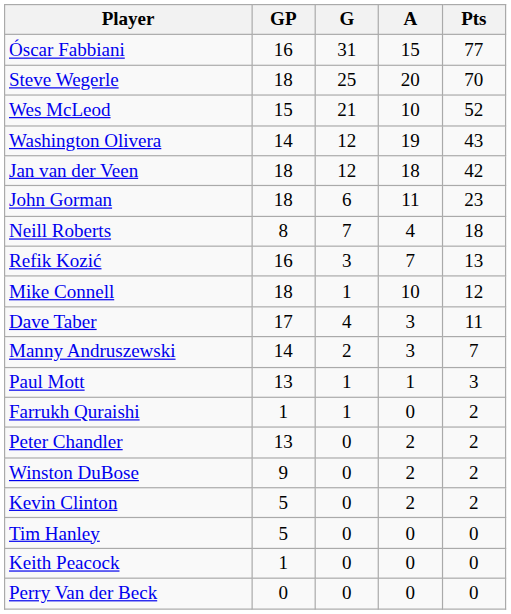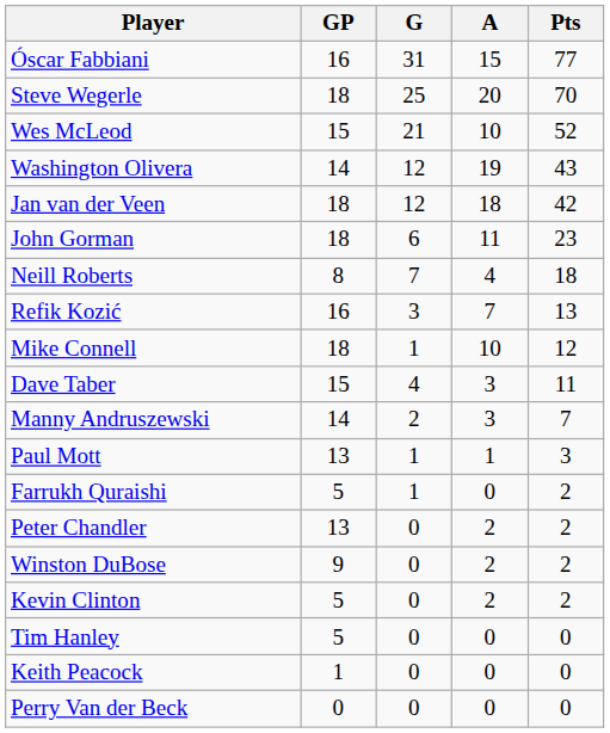 <table class="wikitable">
 <tr>
 <th style="width:35%;">Player</th>
 <th style="width:9%;">GP</th>
 <th style="width:9%;">G</th>
 <th style="width:9%;">A</th>
 <th style="width:9%;">Pts</th>
 </tr>
 <tr align=center>
 <td align=left><a href='#'>Óscar Fabbiani</a></td>
 <td>16</td>
 <td>31</td>
 <td>15</td>
 <td>77</td>
 </tr>
 <tr align=center>
 <td align=left><a href='#'>Steve Wegerle</a></td>
 <td>18</td>
 <td>25</td>
 <td>20</td>
 <td>70</td>
 </tr>
 <tr align=center>
 <td align=left><a href='#'>Wes McLeod</a></td>
 <td>15</td>
 <td>21</td>
 <td>10</td>
 <td>52</td>
 </tr>
 <tr align=center>
 <td align=left><a href='#'>Washington Olivera</a></td>
 <td>14</td>
 <td>12</td>
 <td>19</td>
 <td>43</td>
 </tr>
 <tr align=center>
 <td align=left><a href='#'>Jan van der Veen</a></td>
 <td>18</td>
 <td>12</td>
 <td>18</td>
 <td>42</td>
 </tr>
 <tr align=center>
 <td align=left><a href='#'>John Gorman</a></td>
 <td>18</td>
 <td>6</td>
 <td>11</td>
 <td>23</td>
 </tr>
 <tr align=center>
 <td align=left><a href='#'>Neill Roberts</a></td>
 <td>8</td>
 <td>7</td>
 <td>4</td>
 <td>18</td>
 </tr>
 <tr align=center>
 <td align=left><a href='#'>Refik Kozić</a></td>
 <td>16</td>
 <td>3</td>
 <td>7</td>
 <td>13</td>
 </tr>
 <tr align=center>
 <td align=left><a href='#'>Mike Connell</a></td>
 <td>18</td>
 <td>1</td>
 <td>10</td>
 <td>12</td>
 </tr>
 <tr align=center>
 <td align=left><a href='#'>Dave Taber</a></td>
-<td>17</td>
+<td>15</td>
 <td>4</td>
 <td>3</td>
 <td>11</td>
 </tr>
 <tr align=center>
 <td align=left><a href='#'>Manny Andruszewski</a></td>
 <td>14</td>
 <td>2</td>
 <td>3</td>
 <td>7</td>
 </tr>
 <tr align=center>
 <td align=left><a href='#'>Paul Mott</a></td>
 <td>13</td>
 <td>1</td>
 <td>1</td>
 <td>3</td>
 </tr>
 <tr align=center>
 <td align=left><a href='#'>Farrukh Quraishi</a></td>
-<td>1</td>
+<td>5</td>
 <td>1</td>
 <td>0</td>
 <td>2</td>
 </tr>
 <tr align=center>
 <td align=left><a href='#'>Peter Chandler</a></td>
 <td>13</td>
 <td>0</td>
 <td>2</td>
 <td>2</td>
 </tr>
 <tr align=center>
 <td align=left><a href='#'>Winston DuBose</a></td>
 <td>9</td>
 <td>0</td>
 <td>2</td>
 <td>2</td>
 </tr>
 <tr align=center>
 <td align=left><a href='#'>Kevin Clinton</a></td>
 <td>5</td>
 <td>0</td>
 <td>2</td>
 <td>2</td>
 </tr>
 <tr align=center>
 <td align=left><a href='#'>Tim Hanley</a></td>
 <td>5</td>
 <td>0</td>
 <td>0</td>
 <td>0</td>
 </tr>
 <tr align=center>
 <td align=left><a href='#'>Keith Peacock</a></td>
 <td>1</td>
 <td>0</td>
 <td>0</td>
 <td>0</td>
 </tr>
 <tr align=center>
 <td align=left><a href='#'>Perry Van der Beck</a></td>
 <td>0</td>
 <td>0</td>
 <td>0</td>
 <td>0</td>
 </tr>
 </table>
